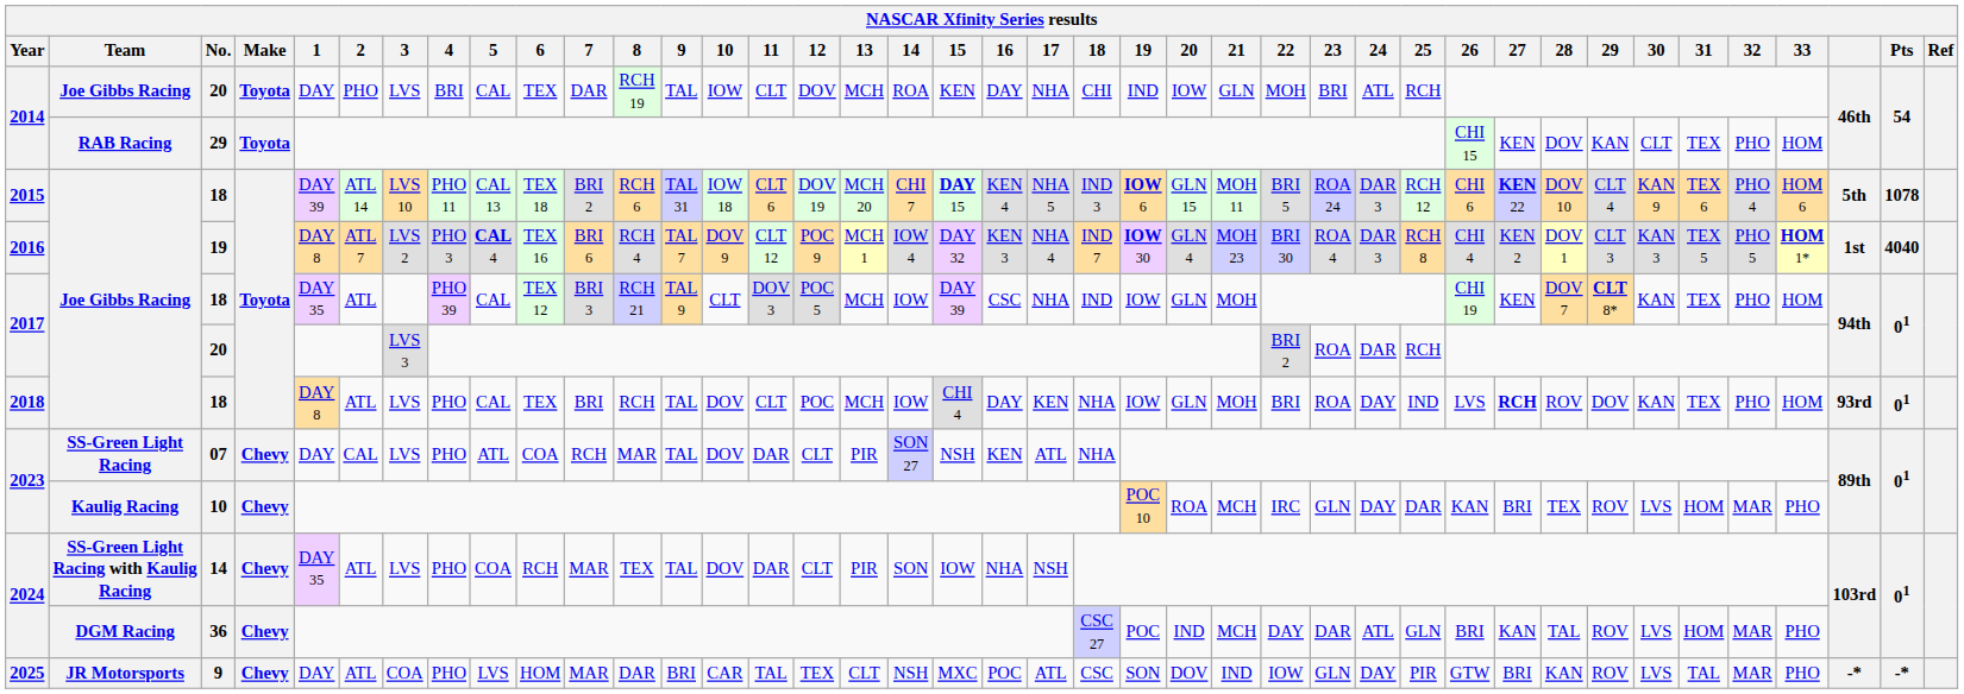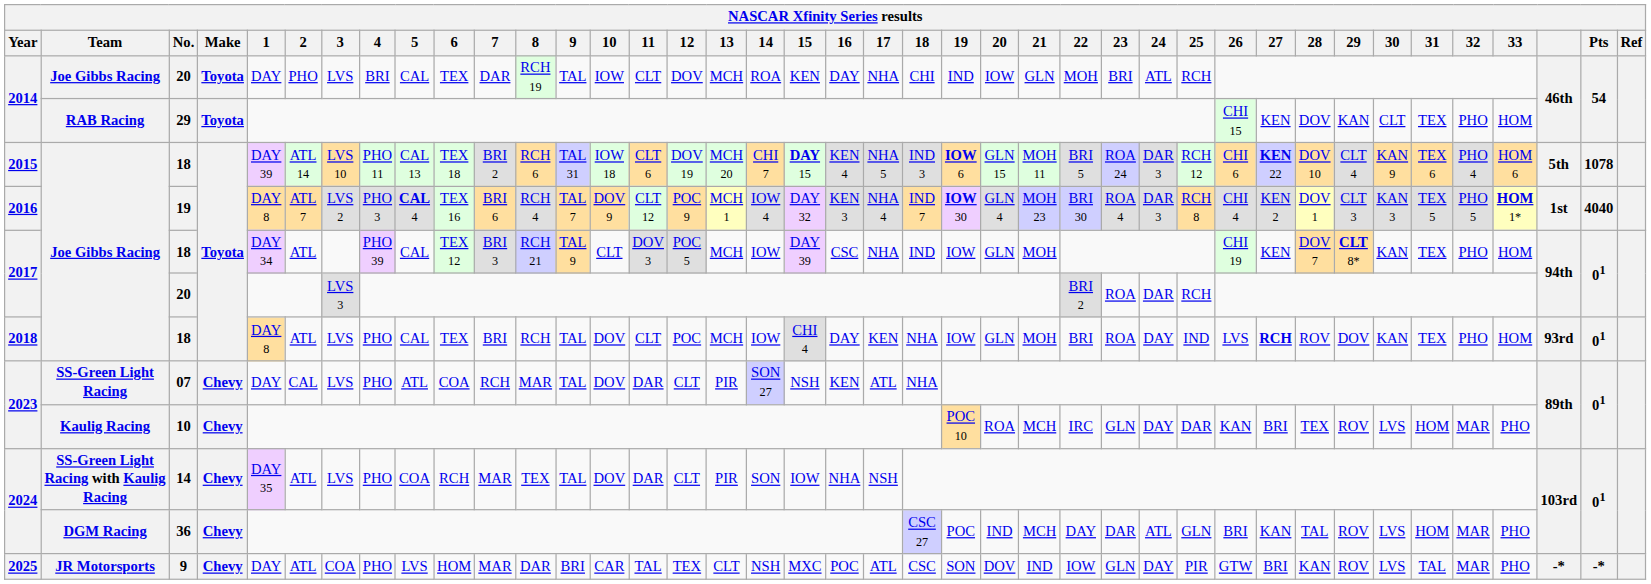 <table class="wikitable" style="text-align:center; font-size:75%">
 <tr>
 <th colspan=40><a href='#'>NASCAR Xfinity Series</a> results</th>
 </tr>
 <tr>
 <th>Year</th>
 <th>Team</th>
 <th>No.</th>
 <th>Make</th>
 <th>1</th>
 <th>2</th>
 <th>3</th>
 <th>4</th>
 <th>5</th>
 <th>6</th>
 <th>7</th>
 <th>8</th>
 <th>9</th>
 <th>10</th>
 <th>11</th>
 <th>12</th>
 <th>13</th>
 <th>14</th>
 <th>15</th>
 <th>16</th>
 <th>17</th>
 <th>18</th>
 <th>19</th>
 <th>20</th>
 <th>21</th>
 <th>22</th>
 <th>23</th>
 <th>24</th>
 <th>25</th>
 <th>26</th>
 <th>27</th>
 <th>28</th>
 <th>29</th>
 <th>30</th>
 <th>31</th>
 <th>32</th>
 <th>33</th>
 <th></th>
 <th>Pts</th>
 <th>Ref</th>
 </tr>
 <tr>
 <th rowspan=2><a href='#'>2014</a></th>
 <th><a href='#'>Joe Gibbs Racing</a></th>
 <th>20</th>
 <th><a href='#'>Toyota</a></th>
 <td><a href='#'>DAY</a></td>
 <td><a href='#'>PHO</a></td>
 <td><a href='#'>LVS</a></td>
 <td><a href='#'>BRI</a></td>
 <td><a href='#'>CAL</a></td>
 <td><a href='#'>TEX</a></td>
 <td><a href='#'>DAR</a></td>
 <td style="background:#DFFFDF;"><a href='#'>RCH</a><br><small>19</small></td>
 <td><a href='#'>TAL</a></td>
 <td><a href='#'>IOW</a></td>
 <td><a href='#'>CLT</a></td>
 <td><a href='#'>DOV</a></td>
 <td><a href='#'>MCH</a></td>
 <td><a href='#'>ROA</a></td>
 <td><a href='#'>KEN</a></td>
 <td><a href='#'>DAY</a></td>
 <td><a href='#'>NHA</a></td>
 <td><a href='#'>CHI</a></td>
 <td><a href='#'>IND</a></td>
 <td><a href='#'>IOW</a></td>
 <td><a href='#'>GLN</a></td>
 <td><a href='#'>MOH</a></td>
 <td><a href='#'>BRI</a></td>
 <td><a href='#'>ATL</a></td>
 <td><a href='#'>RCH</a></td>
 <td colspan=8></td>
 <th rowspan=2>46th</th>
 <th rowspan=2>54</th>
 <th rowspan=2></th>
 </tr>
 <tr>
 <th><a href='#'>RAB Racing</a></th>
 <th>29</th>
 <th><a href='#'>Toyota</a></th>
 <td colspan=25></td>
 <td style="background:#DFFFDF;"><a href='#'>CHI</a><br><small>15</small></td>
 <td><a href='#'>KEN</a></td>
 <td><a href='#'>DOV</a></td>
 <td><a href='#'>KAN</a></td>
 <td><a href='#'>CLT</a></td>
 <td><a href='#'>TEX</a></td>
 <td><a href='#'>PHO</a></td>
 <td><a href='#'>HOM</a></td>
 </tr>
 <tr>
 <th><a href='#'>2015</a></th>
 <th rowspan=5><a href='#'>Joe Gibbs Racing</a></th>
 <th>18</th>
 <th rowspan=5><a href='#'>Toyota</a></th>
 <td style="background:#EFCFFF;"><a href='#'>DAY</a><br><small>39</small></td>
 <td style="background:#DFFFDF;"><a href='#'>ATL</a><br><small>14</small></td>
 <td style="background:#FFDF9F;"><a href='#'>LVS</a><br><small>10</small></td>
 <td style="background:#DFFFDF;"><a href='#'>PHO</a><br><small>11</small></td>
 <td style="background:#DFFFDF;"><a href='#'>CAL</a><br><small>13</small></td>
 <td style="background:#DFFFDF;"><a href='#'>TEX</a><br><small>18</small></td>
 <td style="background:#DFDFDF;"><a href='#'>BRI</a><br><small>2</small></td>
 <td style="background:#FFDF9F;"><a href='#'>RCH</a><br><small>6</small></td>
 <td style="background:#CFCFFF;"><a href='#'>TAL</a><br><small>31</small></td>
 <td style="background:#DFFFDF;"><a href='#'>IOW</a><br><small>18</small></td>
 <td style="background:#FFDF9F;"><a href='#'>CLT</a><br><small>6</small></td>
 <td style="background:#DFFFDF;"><a href='#'>DOV</a><br><small>19</small></td>
 <td style="background:#DFFFDF;"><a href='#'>MCH</a><br><small>20</small></td>
 <td style="background:#FFDF9F;"><a href='#'>CHI</a><br><small>7</small></td>
 <td style="background:#DFFFDF;"><strong><a href='#'>DAY</a></strong><br><small>15</small></td>
 <td style="background:#DFDFDF;"><a href='#'>KEN</a><br><small>4</small></td>
 <td style="background:#DFDFDF;"><a href='#'>NHA</a><br><small>5</small></td>
 <td style="background:#DFDFDF;"><a href='#'>IND</a><br><small>3</small></td>
 <td style="background:#FFDF9F;"><strong><a href='#'>IOW</a></strong><br><small>6</small></td>
 <td style="background:#DFFFDF;"><a href='#'>GLN</a><br><small>15</small></td>
 <td style="background:#DFFFDF;"><a href='#'>MOH</a><br><small>11</small></td>
 <td style="background:#DFDFDF;"><a href='#'>BRI</a><br><small>5</small></td>
 <td style="background:#CFCFFF;"><a href='#'>ROA</a><br><small>24</small></td>
 <td style="background:#DFDFDF;"><a href='#'>DAR</a><br><small>3</small></td>
 <td style="background:#DFFFDF;"><a href='#'>RCH</a><br><small>12</small></td>
 <td style="background:#FFDF9F;"><a href='#'>CHI</a><br><small>6</small></td>
 <td style="background:#CFCFFF;"><strong><a href='#'>KEN</a></strong><br><small>22</small></td>
 <td style="background:#FFDF9F;"><a href='#'>DOV</a><br><small>10</small></td>
 <td style="background:#DFDFDF;"><a href='#'>CLT</a><br><small>4</small></td>
 <td style="background:#FFDF9F;"><a href='#'>KAN</a><br><small>9</small></td>
 <td style="background:#FFDF9F;"><a href='#'>TEX</a><br><small>6</small></td>
 <td style="background:#DFDFDF;"><a href='#'>PHO</a><br><small>4</small></td>
 <td style="background:#FFDF9F;"><a href='#'>HOM</a><br><small>6</small></td>
 <th>5th</th>
 <th>1078</th>
 <th></th>
 </tr>
 <tr>
 <th><a href='#'>2016</a></th>
 <th>19</th>
 <td style="background:#FFDF9F;"><a href='#'>DAY</a><br><small>8</small></td>
 <td style="background:#FFDF9F;"><a href='#'>ATL</a><br><small>7</small></td>
 <td style="background:#DFDFDF;"><a href='#'>LVS</a><br><small>2</small></td>
 <td style="background:#DFDFDF;"><a href='#'>PHO</a><br><small>3</small></td>
 <td style="background:#DFDFDF;"><strong><a href='#'>CAL</a></strong><br><small>4</small></td>
 <td style="background:#DFFFDF;"><a href='#'>TEX</a><br><small>16</small></td>
 <td style="background:#FFDF9F;"><a href='#'>BRI</a><br><small>6</small></td>
 <td style="background:#DFDFDF;"><a href='#'>RCH</a><br><small>4</small></td>
 <td style="background:#FFDF9F;"><a href='#'>TAL</a><br><small>7</small></td>
 <td style="background:#FFDF9F;"><a href='#'>DOV</a><br><small>9</small></td>
 <td style="background:#DFFFDF;"><a href='#'>CLT</a><br><small>12</small></td>
 <td style="background:#FFDF9F;"><a href='#'>POC</a><br><small>9</small></td>
 <td style="background:#FFFFBF;"><a href='#'>MCH</a><br><small>1</small></td>
 <td style="background:#DFDFDF;"><a href='#'>IOW</a><br><small>4</small></td>
 <td style="background:#EFCFFF;"><a href='#'>DAY</a><br><small>32</small></td>
 <td style="background:#DFDFDF;"><a href='#'>KEN</a><br><small>3</small></td>
 <td style="background:#DFDFDF;"><a href='#'>NHA</a><br><small>4</small></td>
 <td style="background:#FFDF9F;"><a href='#'>IND</a><br><small>7</small></td>
 <td style="background:#EFCFFF;"><strong><a href='#'>IOW</a></strong><br><small>30</small></td>
 <td style="background:#DFDFDF;"><a href='#'>GLN</a><br><small>4</small></td>
 <td style="background:#CFCFFF;"><a href='#'>MOH</a><br><small>23</small></td>
 <td style="background:#CFCFFF;"><a href='#'>BRI</a><br><small>30</small></td>
 <td style="background:#DFDFDF;"><a href='#'>ROA</a><br><small>4</small></td>
 <td style="background:#DFDFDF;"><a href='#'>DAR</a><br><small>3</small></td>
 <td style="background:#FFDF9F;"><a href='#'>RCH</a><br><small>8</small></td>
 <td style="background:#DFDFDF;"><a href='#'>CHI</a><br><small>4</small></td>
 <td style="background:#DFDFDF;"><a href='#'>KEN</a><br><small>2</small></td>
 <td style="background:#FFFFBF;"><a href='#'>DOV</a><br><small>1</small></td>
 <td style="background:#DFDFDF;"><a href='#'>CLT</a><br><small>3</small></td>
 <td style="background:#DFDFDF;"><a href='#'>KAN</a><br><small>3</small></td>
 <td style="background:#DFDFDF;"><a href='#'>TEX</a><br><small>5</small></td>
 <td style="background:#DFDFDF;"><a href='#'>PHO</a><br><small>5</small></td>
 <td style="background:#FFFFBF;"><strong><a href='#'>HOM</a></strong><br><small>1*</small></td>
 <th>1st</th>
 <th>4040</th>
 <th></th>
 </tr>
 <tr>
 <th rowspan=2><a href='#'>2017</a></th>
 <th>18</th>
-<td style="background:#EFCFFF;"><a href='#'>DAY</a><br><small>35</small></td>
+<td style="background:#EFCFFF;"><a href='#'>DAY</a><br><small>34</small></td>
 <td><a href='#'>ATL</a></td>
 <td></td>
 <td style="background:#EFCFFF;"><a href='#'>PHO</a><br><small>39</small></td>
 <td><a href='#'>CAL</a></td>
 <td style="background:#DFFFDF;"><a href='#'>TEX</a><br><small>12</small></td>
 <td style="background:#DFDFDF;"><a href='#'>BRI</a><br><small>3</small></td>
 <td style="background:#CFCFFF;"><a href='#'>RCH</a><br><small>21</small></td>
 <td style="background:#FFDF9F;"><a href='#'>TAL</a><br><small>9</small></td>
 <td><a href='#'>CLT</a></td>
 <td style="background:#DFDFDF;"><a href='#'>DOV</a><br><small>3</small></td>
 <td style="background:#DFDFDF;"><a href='#'>POC</a><br><small>5</small></td>
 <td><a href='#'>MCH</a></td>
 <td><a href='#'>IOW</a></td>
 <td style="background:#EFCFFF;"><a href='#'>DAY</a><br><small>39</small></td>
 <td><a href='#'>CSC</a></td>
 <td><a href='#'>NHA</a></td>
 <td><a href='#'>IND</a></td>
 <td><a href='#'>IOW</a></td>
 <td><a href='#'>GLN</a></td>
 <td><a href='#'>MOH</a></td>
 <td colspan=4></td>
 <td style="background:#DFFFDF;"><a href='#'>CHI</a><br><small>19</small></td>
 <td><a href='#'>KEN</a></td>
 <td style="background:#FFDF9F;"><a href='#'>DOV</a><br><small>7</small></td>
 <td style="background:#FFDF9F;"><strong><a href='#'>CLT</a></strong><br><small>8*</small></td>
 <td><a href='#'>KAN</a></td>
 <td><a href='#'>TEX</a></td>
 <td><a href='#'>PHO</a></td>
 <td><a href='#'>HOM</a></td>
 <th rowspan=2>94th</th>
 <th rowspan=2>0<sup>1</sup></th>
 <th rowspan=2></th>
 </tr>
 <tr>
 <th>20</th>
 <td colspan=2></td>
 <td style="background:#DFDFDF;"><a href='#'>LVS</a><br><small>3</small></td>
 <td colspan=18></td>
 <td style="background:#DFDFDF;"><a href='#'>BRI</a><br><small>2</small></td>
 <td><a href='#'>ROA</a></td>
 <td><a href='#'>DAR</a></td>
 <td><a href='#'>RCH</a></td>
 <td colspan=8></td>
 </tr>
 <tr>
 <th><a href='#'>2018</a></th>
 <th>18</th>
 <td style="background:#FFDF9F;"><a href='#'>DAY</a><br><small>8</small></td>
 <td><a href='#'>ATL</a></td>
 <td><a href='#'>LVS</a></td>
 <td><a href='#'>PHO</a></td>
 <td><a href='#'>CAL</a></td>
 <td><a href='#'>TEX</a></td>
 <td><a href='#'>BRI</a></td>
 <td><a href='#'>RCH</a></td>
 <td><a href='#'>TAL</a></td>
 <td><a href='#'>DOV</a></td>
 <td><a href='#'>CLT</a></td>
 <td><a href='#'>POC</a></td>
 <td><a href='#'>MCH</a></td>
 <td><a href='#'>IOW</a></td>
 <td style="background:#DFDFDF;"><a href='#'>CHI</a><br><small>4</small></td>
 <td><a href='#'>DAY</a></td>
 <td><a href='#'>KEN</a></td>
 <td><a href='#'>NHA</a></td>
 <td><a href='#'>IOW</a></td>
 <td><a href='#'>GLN</a></td>
 <td><a href='#'>MOH</a></td>
 <td><a href='#'>BRI</a></td>
 <td><a href='#'>ROA</a></td>
 <td><a href='#'>DAY</a></td>
 <td><a href='#'>IND</a></td>
 <td><a href='#'>LVS</a></td>
 <td><strong><a href='#'>RCH</a></strong></td>
 <td><a href='#'>ROV</a></td>
 <td><a href='#'>DOV</a></td>
 <td><a href='#'>KAN</a></td>
 <td><a href='#'>TEX</a></td>
 <td><a href='#'>PHO</a></td>
 <td><a href='#'>HOM</a></td>
 <th>93rd</th>
 <th>0<sup>1</sup></th>
 <th></th>
 </tr>
 <tr>
 <th rowspan=2><a href='#'>2023</a></th>
 <th><a href='#'>SS-Green Light Racing</a></th>
 <th>07</th>
 <th><a href='#'>Chevy</a></th>
 <td><a href='#'>DAY</a></td>
 <td><a href='#'>CAL</a></td>
 <td><a href='#'>LVS</a></td>
 <td><a href='#'>PHO</a></td>
 <td><a href='#'>ATL</a></td>
 <td><a href='#'>COA</a></td>
 <td><a href='#'>RCH</a></td>
 <td><a href='#'>MAR</a></td>
 <td><a href='#'>TAL</a></td>
 <td><a href='#'>DOV</a></td>
 <td><a href='#'>DAR</a></td>
 <td><a href='#'>CLT</a></td>
 <td><a href='#'>PIR</a></td>
 <td style="background:#CFCFFF;"><a href='#'>SON</a><br><small>27</small></td>
 <td><a href='#'>NSH</a></td>
 <td><a href='#'>KEN</a></td>
 <td><a href='#'>ATL</a></td>
 <td><a href='#'>NHA</a></td>
 <td colspan=15></td>
 <th rowspan=2>89th</th>
 <th rowspan=2>0<sup>1</sup></th>
 <th rowspan=2></th>
 </tr>
 <tr>
 <th><a href='#'>Kaulig Racing</a></th>
 <th>10</th>
 <th><a href='#'>Chevy</a></th>
 <td colspan=18></td>
 <td style="background:#FFDF9F;"><a href='#'>POC</a><br><small>10</small></td>
 <td><a href='#'>ROA</a></td>
 <td><a href='#'>MCH</a></td>
 <td><a href='#'>IRC</a></td>
 <td><a href='#'>GLN</a></td>
 <td><a href='#'>DAY</a></td>
 <td><a href='#'>DAR</a></td>
 <td><a href='#'>KAN</a></td>
 <td><a href='#'>BRI</a></td>
 <td><a href='#'>TEX</a></td>
 <td><a href='#'>ROV</a></td>
 <td><a href='#'>LVS</a></td>
 <td><a href='#'>HOM</a></td>
 <td><a href='#'>MAR</a></td>
 <td><a href='#'>PHO</a></td>
 </tr>
 <tr>
 <th rowspan=2><a href='#'>2024</a></th>
 <th><a href='#'>SS-Green Light Racing</a> with <a href='#'>Kaulig Racing</a></th>
 <th>14</th>
 <th><a href='#'>Chevy</a></th>
 <td style="background:#EFCFFF;"><a href='#'>DAY</a><br><small>35</small></td>
 <td><a href='#'>ATL</a></td>
 <td><a href='#'>LVS</a></td>
 <td><a href='#'>PHO</a></td>
 <td><a href='#'>COA</a></td>
 <td><a href='#'>RCH</a></td>
 <td><a href='#'>MAR</a></td>
 <td><a href='#'>TEX</a></td>
 <td><a href='#'>TAL</a></td>
 <td><a href='#'>DOV</a></td>
 <td><a href='#'>DAR</a></td>
 <td><a href='#'>CLT</a></td>
 <td><a href='#'>PIR</a></td>
 <td><a href='#'>SON</a></td>
 <td><a href='#'>IOW</a></td>
 <td><a href='#'>NHA</a></td>
 <td><a href='#'>NSH</a></td>
 <td colspan=16></td>
 <th rowspan=2>103rd</th>
 <th rowspan=2>0<sup>1</sup></th>
 <th rowspan=2></th>
 </tr>
 <tr>
 <th><a href='#'>DGM Racing</a></th>
 <th>36</th>
 <th><a href='#'>Chevy</a></th>
 <td colspan=17></td>
 <td style="background:#CFCFFF;"><a href='#'>CSC</a><br><small>27</small></td>
 <td><a href='#'>POC</a></td>
 <td><a href='#'>IND</a></td>
 <td><a href='#'>MCH</a></td>
 <td><a href='#'>DAY</a></td>
 <td><a href='#'>DAR</a></td>
 <td><a href='#'>ATL</a></td>
 <td><a href='#'>GLN</a></td>
 <td><a href='#'>BRI</a></td>
 <td><a href='#'>KAN</a></td>
 <td><a href='#'>TAL</a></td>
 <td><a href='#'>ROV</a></td>
 <td><a href='#'>LVS</a></td>
 <td><a href='#'>HOM</a></td>
 <td><a href='#'>MAR</a></td>
 <td><a href='#'>PHO</a></td>
 </tr>
 <tr>
 <th><a href='#'>2025</a></th>
 <th><a href='#'>JR Motorsports</a></th>
 <th>9</th>
 <th><a href='#'>Chevy</a></th>
 <td><a href='#'>DAY</a></td>
 <td><a href='#'>ATL</a></td>
 <td><a href='#'>COA</a></td>
 <td><a href='#'>PHO</a></td>
 <td><a href='#'>LVS</a></td>
 <td><a href='#'>HOM</a></td>
 <td><a href='#'>MAR</a></td>
 <td><a href='#'>DAR</a></td>
 <td><a href='#'>BRI</a></td>
 <td><a href='#'>CAR</a></td>
 <td><a href='#'>TAL</a></td>
 <td><a href='#'>TEX</a></td>
 <td><a href='#'>CLT</a></td>
 <td><a href='#'>NSH</a></td>
 <td><a href='#'>MXC</a></td>
 <td><a href='#'>POC</a></td>
 <td><a href='#'>ATL</a></td>
 <td><a href='#'>CSC</a></td>
 <td><a href='#'>SON</a></td>
 <td><a href='#'>DOV</a></td>
 <td><a href='#'>IND</a></td>
 <td><a href='#'>IOW</a></td>
 <td><a href='#'>GLN</a></td>
 <td><a href='#'>DAY</a></td>
 <td><a href='#'>PIR</a></td>
 <td><a href='#'>GTW</a></td>
 <td><a href='#'>BRI</a></td>
 <td><a href='#'>KAN</a></td>
 <td><a href='#'>ROV</a></td>
 <td><a href='#'>LVS</a></td>
 <td><a href='#'>TAL</a></td>
 <td><a href='#'>MAR</a></td>
 <td><a href='#'>PHO</a></td>
 <th>-*</th>
 <th>-*</th>
 <th></th>
 </tr>
 </table>
